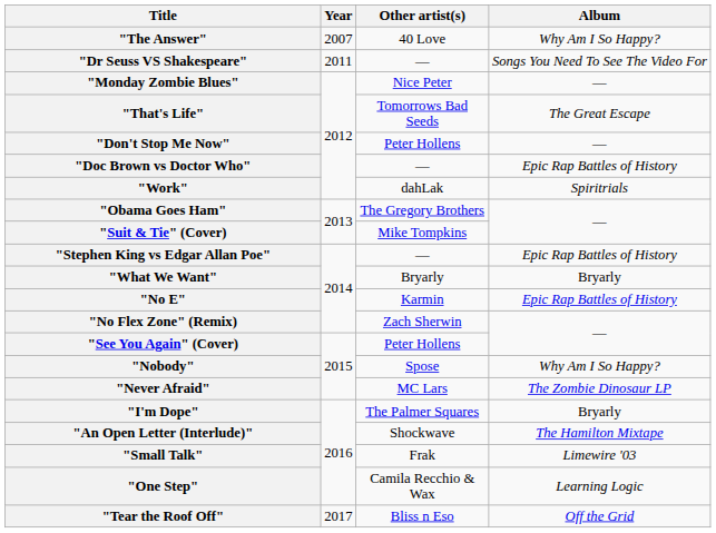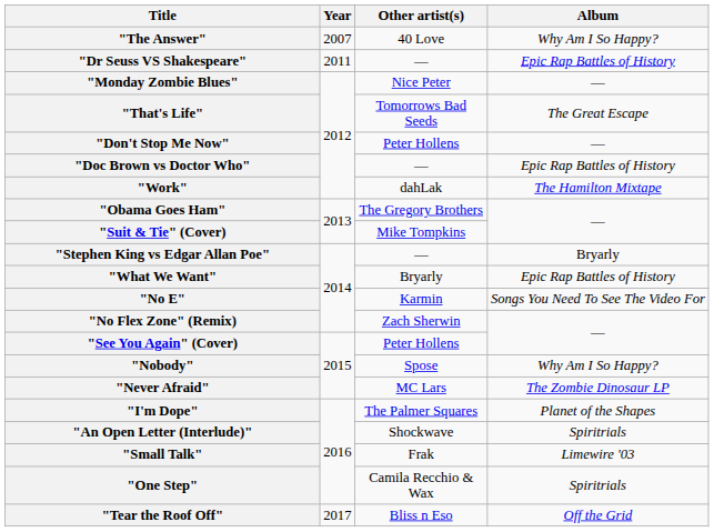 <table class="wikitable plainrowheaders" style="text-align:center;">
 <tr>
 <th scope="col" style="width:22em;">Title</th>
 <th scope="col" style="width:1em;">Year</th>
 <th scope="col" style="width:9em;">Other artist(s)</th>
 <th scope="col">Album</th>
 </tr>
 <tr>
 <th scope="row">"The Answer"</th>
 <td>2007</td>
 <td>40 Love</td>
 <td><em>Why Am I So Happy?</em></td>
 </tr>
 <tr>
 <th scope="row">"Dr Seuss VS Shakespeare"</th>
 <td>2011</td>
 <td>—</td>
-<td><em>Songs You Need To See The Video For</em></td>
+<td><em><a href='#'>Epic Rap Battles of History</a></em></td>
 </tr>
 <tr>
 <th scope="row">"Monday Zombie Blues"</th>
 <td rowspan="5">2012</td>
 <td><a href='#'>Nice Peter</a></td>
 <td>—</td>
 </tr>
 <tr>
 <th scope="row">"That's Life"</th>
 <td><a href='#'>Tomorrows Bad Seeds</a></td>
 <td><em>The Great Escape</em></td>
 </tr>
 <tr>
 <th scope="row">"Don't Stop Me Now"</th>
 <td><a href='#'>Peter Hollens</a></td>
 <td>—</td>
 </tr>
 <tr>
 <th scope="row">"Doc Brown vs Doctor Who"</th>
 <td>—</td>
 <td><em>Epic Rap Battles of History</em></td>
 </tr>
 <tr>
 <th scope="row">"Work"</th>
 <td>dahLak</td>
-<td><em>Spiritrials</em></td>
+<td><em><a href='#'>The Hamilton Mixtape</a></em></td>
 </tr>
 <tr>
 <th scope="row">"Obama Goes Ham"</th>
 <td rowspan="2">2013</td>
 <td><a href='#'>The Gregory Brothers</a></td>
 <td rowspan="2">—</td>
 </tr>
 <tr>
 <th scope="row">"<a href='#'>Suit & Tie</a>" (Cover)</th>
 <td><a href='#'>Mike Tompkins</a></td>
 </tr>
 <tr>
 <th scope="row">"Stephen King vs Edgar Allan Poe"</th>
 <td rowspan="4">2014</td>
 <td>—</td>
-<td><em>Epic Rap Battles of History</em></td>
+<td>Bryarly</td>
 </tr>
 <tr>
 <th scope="row">"What We Want"</th>
 <td>Bryarly</td>
-<td>Bryarly</td>
+<td><em>Epic Rap Battles of History</em></td>
 </tr>
 <tr>
 <th scope="row">"No E"</th>
 <td><a href='#'>Karmin</a></td>
-<td><em><a href='#'>Epic Rap Battles of History</a></em></td>
+<td><em>Songs You Need To See The Video For</em></td>
 </tr>
 <tr>
 <th scope="row">"No Flex Zone" (Remix)</th>
 <td><a href='#'>Zach Sherwin</a></td>
 <td rowspan="2">—</td>
 </tr>
 <tr>
 <th scope="row">"<a href='#'>See You Again</a>" (Cover)</th>
 <td rowspan="3">2015</td>
 <td><a href='#'>Peter Hollens</a></td>
 </tr>
 <tr>
 <th scope="row">"Nobody"</th>
 <td><a href='#'>Spose</a></td>
 <td><em>Why Am I So Happy?</em></td>
 </tr>
 <tr>
 <th scope="row">"Never Afraid"</th>
 <td><a href='#'>MC Lars</a></td>
 <td><em><a href='#'>The Zombie Dinosaur LP</a></em></td>
 </tr>
 <tr>
 <th scope="row">"I'm Dope"</th>
 <td rowspan="4">2016</td>
 <td><a href='#'>The Palmer Squares</a></td>
-<td>Bryarly</td>
+<td><em>Planet of the Shapes</em></td>
 </tr>
 <tr>
 <th scope="row">"An Open Letter (Interlude)"</th>
 <td>Shockwave</td>
-<td><em><a href='#'>The Hamilton Mixtape</a></em></td>
+<td><em>Spiritrials</em></td>
 </tr>
 <tr>
 <th scope="row">"Small Talk"</th>
 <td>Frak</td>
 <td><em>Limewire '03</em></td>
 </tr>
 <tr>
 <th scope="row">"One Step"</th>
 <td>Camila Recchio & Wax</td>
-<td><em>Learning Logic</em></td>
+<td><em>Spiritrials</em></td>
 </tr>
 <tr>
 <th scope="row">"Tear the Roof Off"</th>
 <td>2017</td>
 <td><a href='#'>Bliss n Eso</a></td>
 <td><em><a href='#'>Off the Grid</a></em></td>
 </tr>
 </table>
